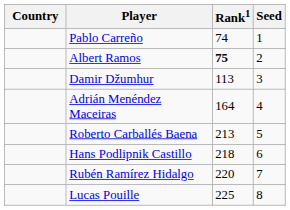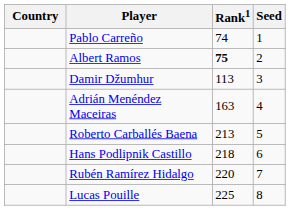 <table class="sortable wikitable">
 <tr>
 <th width="70">Country</th>
 <th width="175">Player</th>
 <th>Rank<sup>1</sup></th>
 <th>Seed</th>
 </tr>
 <tr>
 <td></td>
 <td><a href='#'>Pablo Carreño</a></td>
 <td>74</td>
 <td>1</td>
 </tr>
 <tr>
 <td></td>
 <td><a href='#'>Albert Ramos</a></td>
 <td><strong>75</strong></td>
 <td>2</td>
 </tr>
 <tr>
 <td></td>
 <td><a href='#'>Damir Džumhur</a></td>
 <td>113</td>
 <td>3</td>
 </tr>
 <tr>
 <td></td>
 <td><a href='#'>Adrián Menéndez Maceiras</a></td>
-<td>164</td>
+<td>163</td>
 <td>4</td>
 </tr>
 <tr>
 <td></td>
 <td><a href='#'>Roberto Carballés Baena</a></td>
 <td>213</td>
 <td>5</td>
 </tr>
 <tr>
 <td></td>
 <td><a href='#'>Hans Podlipnik Castillo</a></td>
 <td>218</td>
 <td>6</td>
 </tr>
 <tr>
 <td></td>
 <td><a href='#'>Rubén Ramírez Hidalgo</a></td>
 <td>220</td>
 <td>7</td>
 </tr>
 <tr>
 <td></td>
 <td><a href='#'>Lucas Pouille</a></td>
 <td>225</td>
 <td>8</td>
 </tr>
 </table>
